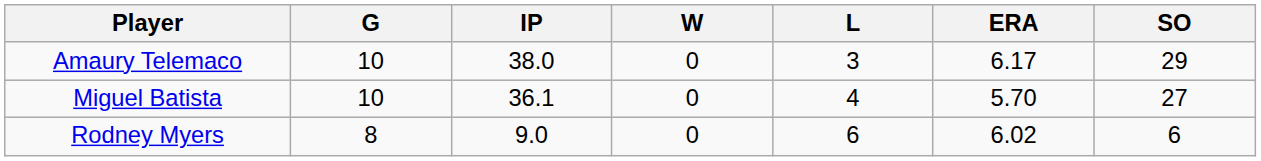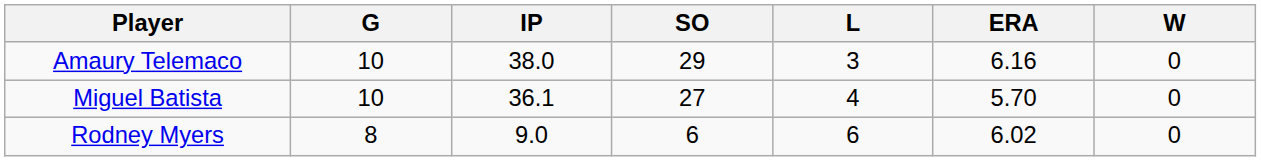 <table class="wikitable sortable">
 <tr>
 <th bgcolor="#DDDDFF" width="16%">Player</th>
 <th bgcolor="#DDDDFF" width="9%">G</th>
 <th bgcolor="#DDDDFF" width="9%">IP</th>
-<th bgcolor="#DDDDFF" width="9%">W</th>
+<th bgcolor="#DDDDFF" width="9%">SO</th>
 <th bgcolor="#DDDDFF" width="9%">L</th>
 <th bgcolor="#DDDDFF" width="9%">ERA</th>
-<th bgcolor="#DDDDFF" width="9%">SO</th>
+<th bgcolor="#DDDDFF" width="9%">W</th>
 </tr>
 <tr align="center">
 <td><a href='#'>Amaury Telemaco</a></td>
 <td>10</td>
 <td>38.0</td>
+<td>29</td>
+<td>3</td>
+<td>6.16</td>
 <td>0</td>
-<td>3</td>
-<td>6.17</td>
-<td>29</td>
 </tr>
 <tr align=center>
 <td><a href='#'>Miguel Batista</a></td>
 <td>10</td>
 <td>36.1</td>
-<td>0</td>
+<td>27</td>
 <td>4</td>
 <td>5.70</td>
-<td>27</td>
+<td>0</td>
 </tr>
 <tr align=center>
 <td><a href='#'>Rodney Myers</a></td>
 <td>8</td>
 <td>9.0</td>
-<td>0</td>
+<td>6</td>
 <td>6</td>
 <td>6.02</td>
-<td>6</td>
+<td>0</td>
 </tr>
 </table>
